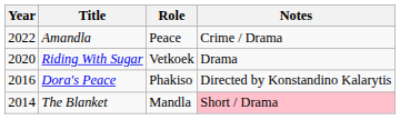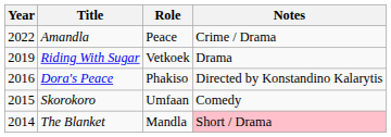 <table class="wikitable">
 <tr>
 <th>Year</th>
 <th>Title</th>
 <th>Role</th>
 <th>Notes</th>
 </tr>
 <tr>
 <td>2022</td>
 <td><em>Amandla</em></td>
 <td>Peace</td>
 <td>Crime / Drama</td>
 </tr>
 <tr>
-<td>2020</td>
+<td>2019</td>
 <td><em><a href='#'>Riding With Sugar</a></em></td>
 <td>Vetkoek</td>
 <td>Drama</td>
 </tr>
 <tr>
 <td>2016</td>
 <td><em><a href='#'>Dora's Peace</a></em></td>
 <td>Phakiso</td>
 <td>Directed by Konstandino Kalarytis</td>
 </tr>
 <tr>
+<td>2015</td>
+<td><em>Skorokoro</em></td>
+<td>Umfaan</td>
+<td>Comedy</td>
+</tr>
+<tr>
 <td>2014</td>
 <td><em>The Blanket</em></td>
 <td>Mandla</td>
 <td style="background: pink;">Short / Drama</td>
 </tr>
 </table>
